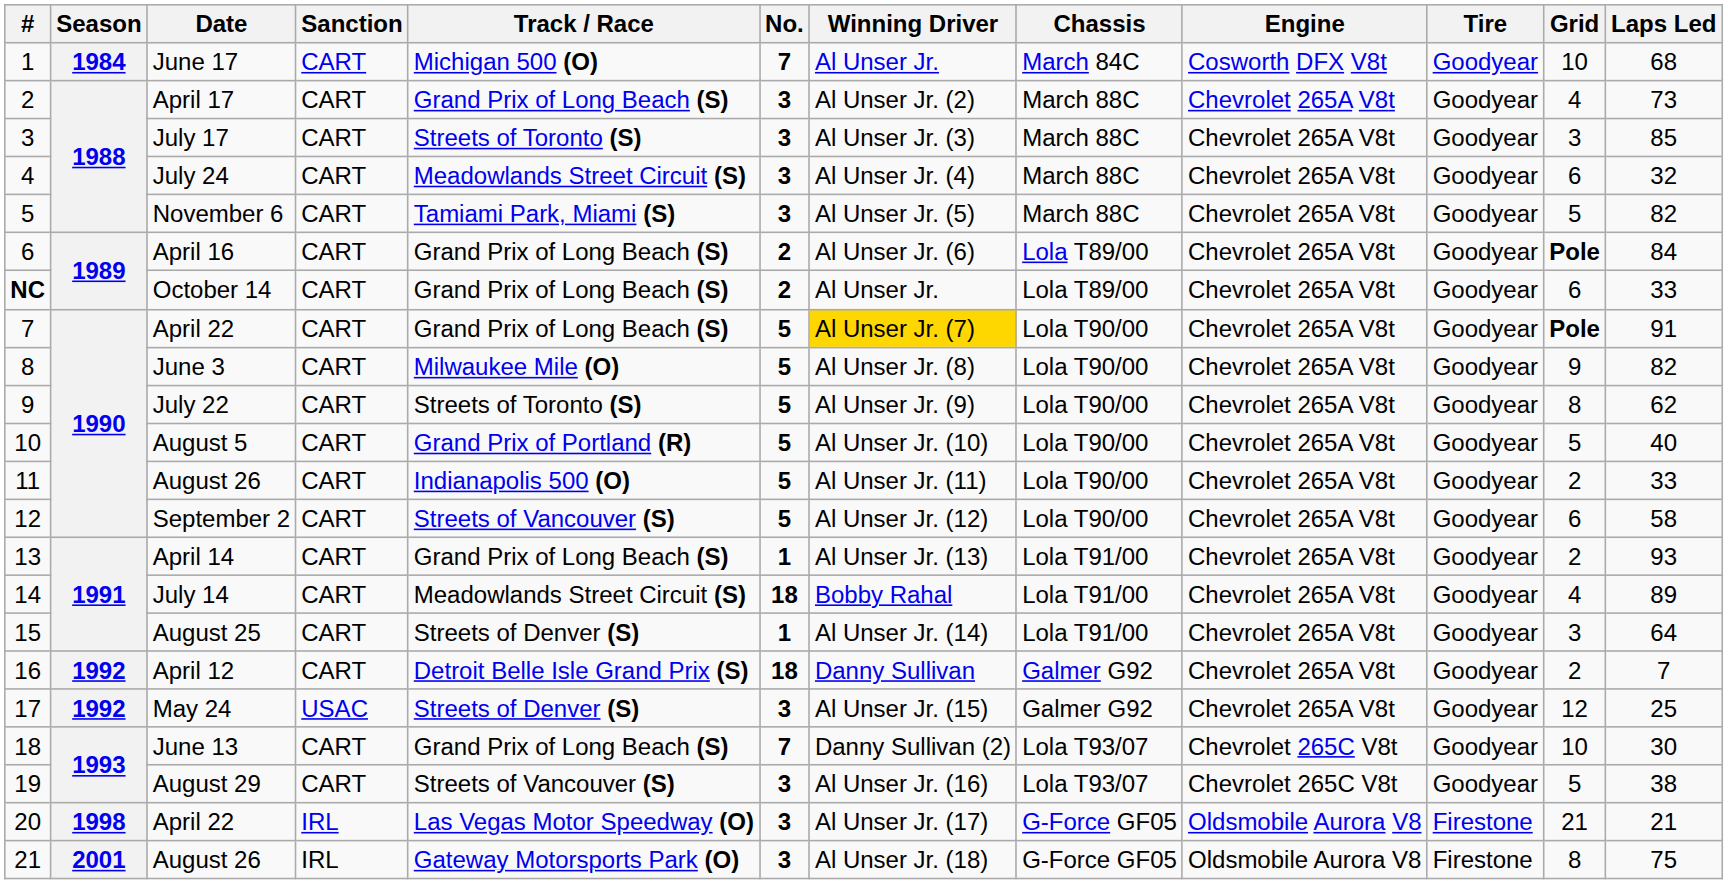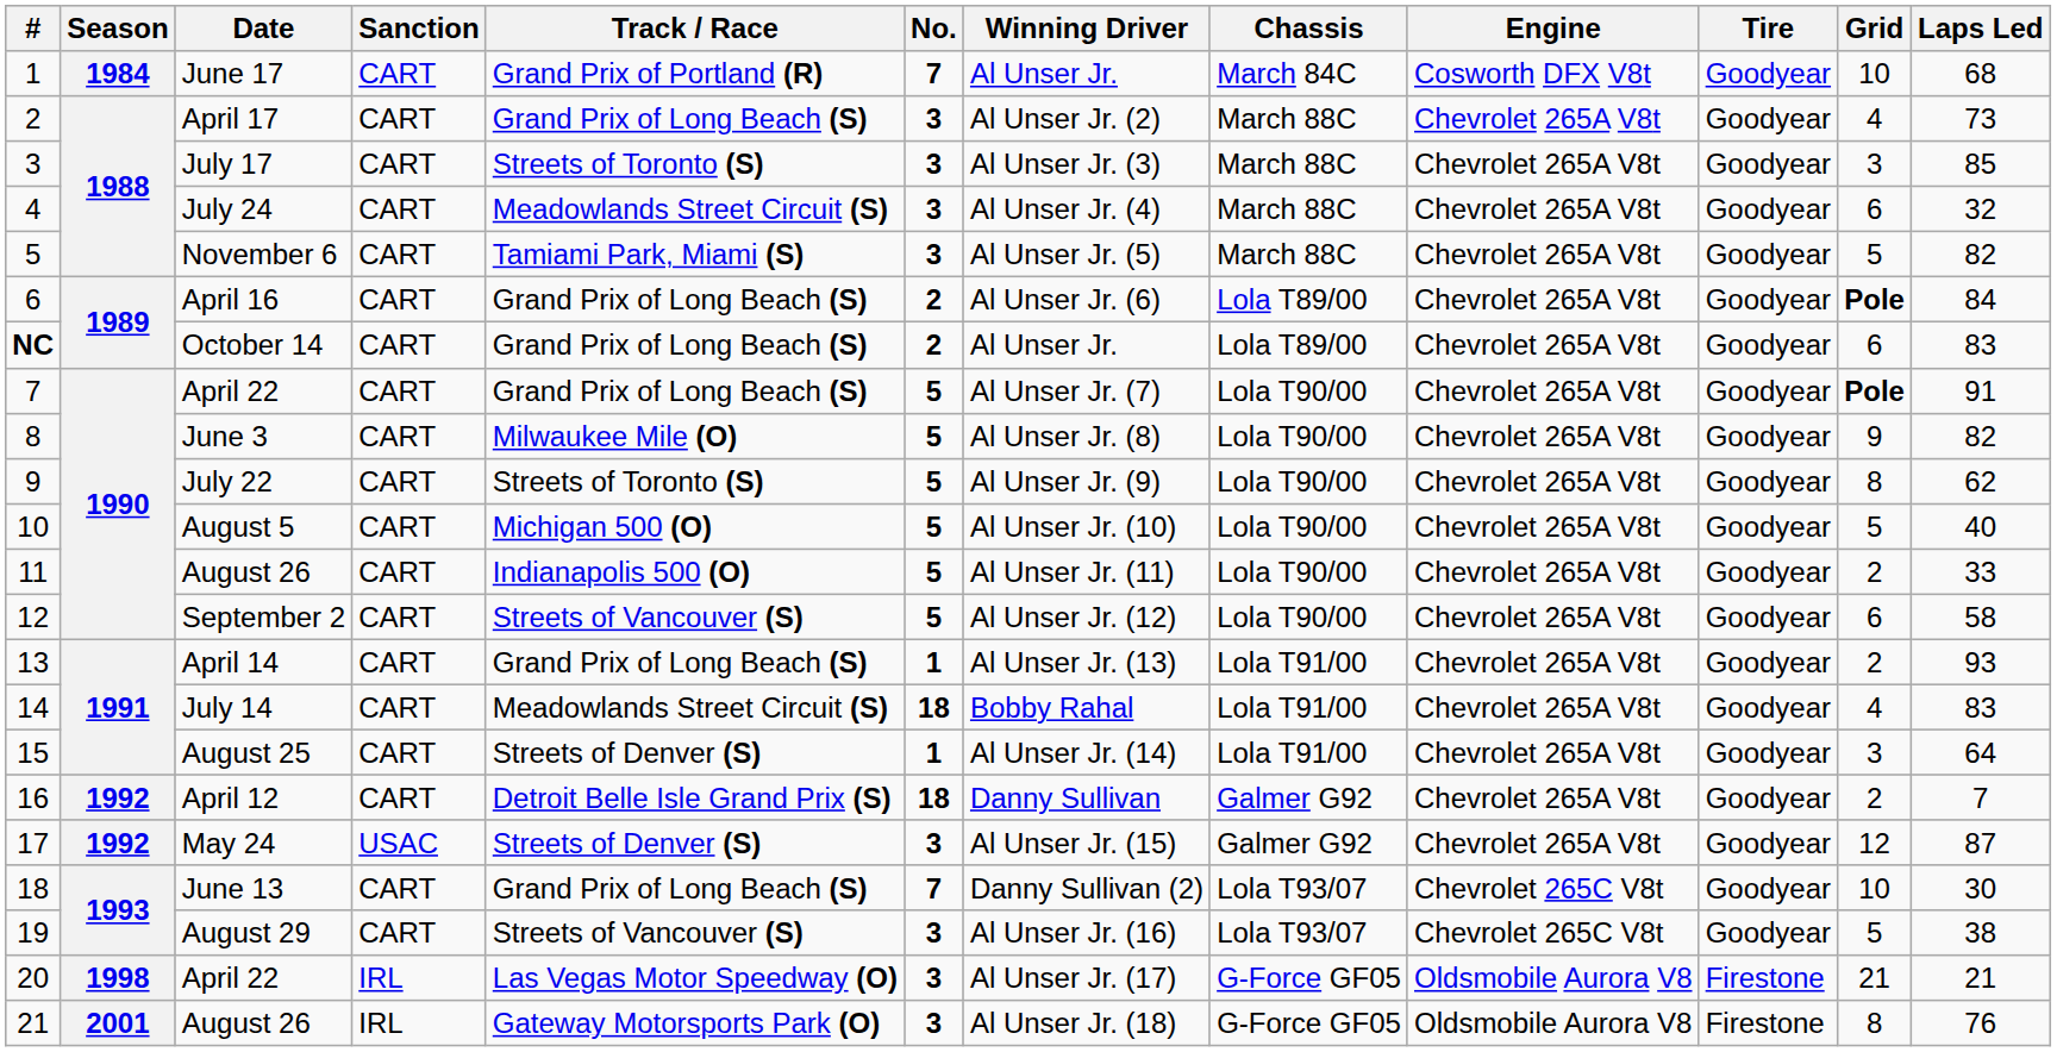 <table class="wikitable" style="font-size:95%;">
 <tr>
 <th>#</th>
 <th>Season</th>
 <th>Date</th>
 <th>Sanction</th>
 <th>Track / Race</th>
 <th>No.</th>
 <th>Winning Driver</th>
 <th>Chassis</th>
 <th>Engine</th>
 <th>Tire</th>
 <th>Grid</th>
 <th>Laps Led</th>
 </tr>
 <tr>
 <td align=center>1</td>
 <th><a href='#'>1984</a></th>
 <td>June 17</td>
 <td><a href='#'>CART</a></td>
-<td><a href='#'>Michigan 500</a> <strong>(O)</strong></td>
+<td><a href='#'>Grand Prix of Portland</a> <strong>(R)</strong></td>
 <td align=center><strong>7</strong></td>
 <td> <a href='#'>Al Unser Jr.</a></td>
 <td><a href='#'>March</a> 84C</td>
 <td><a href='#'>Cosworth</a> <a href='#'>DFX</a> <a href='#'>V8</a><a href='#'>t</a></td>
 <td><a href='#'>Goodyear</a></td>
 <td align=center>10</td>
 <td align=center>68</td>
 </tr>
 <tr>
 <td align=center>2</td>
 <th rowspan=4><a href='#'>1988</a></th>
 <td>April 17</td>
 <td>CART</td>
 <td><a href='#'>Grand Prix of Long Beach</a> <strong>(S)</strong></td>
 <td align=center><strong>3</strong></td>
 <td> Al Unser Jr. (2)</td>
 <td>March 88C</td>
 <td><a href='#'>Chevrolet</a> <a href='#'>265A</a> <a href='#'>V8</a><a href='#'>t</a></td>
 <td>Goodyear</td>
 <td align=center>4</td>
 <td align=center>73</td>
 </tr>
 <tr>
 <td align=center>3</td>
 <td>July 17</td>
 <td>CART</td>
 <td><a href='#'>Streets of Toronto</a> <strong>(S)</strong></td>
 <td align=center><strong>3</strong></td>
 <td> Al Unser Jr. (3)</td>
 <td>March 88C</td>
 <td>Chevrolet 265A V8t</td>
 <td>Goodyear</td>
 <td align=center>3</td>
 <td align=center>85</td>
 </tr>
 <tr>
 <td align=center>4</td>
 <td>July 24</td>
 <td>CART</td>
 <td><a href='#'>Meadowlands Street Circuit</a> <strong>(S)</strong></td>
 <td align=center><strong>3</strong></td>
 <td> Al Unser Jr. (4)</td>
 <td>March 88C</td>
 <td>Chevrolet 265A V8t</td>
 <td>Goodyear</td>
 <td align=center>6</td>
 <td align=center>32</td>
 </tr>
 <tr>
 <td align=center>5</td>
 <td>November 6</td>
 <td>CART</td>
 <td><a href='#'>Tamiami Park, Miami</a> <strong>(S)</strong></td>
 <td align=center><strong>3</strong></td>
 <td> Al Unser Jr. (5)</td>
 <td>March 88C</td>
 <td>Chevrolet 265A V8t</td>
 <td>Goodyear</td>
 <td align=center>5</td>
 <td align=center>82</td>
 </tr>
 <tr>
 <td align=center>6</td>
 <th rowspan=2><a href='#'>1989</a></th>
 <td>April 16</td>
 <td>CART</td>
 <td>Grand Prix of Long Beach <strong>(S)</strong></td>
 <td align=center><strong>2</strong></td>
 <td> Al Unser Jr. (6)</td>
 <td><a href='#'>Lola</a> T89/00</td>
 <td>Chevrolet 265A V8t</td>
 <td>Goodyear</td>
 <td align=center><strong>Pole</strong></td>
 <td align=center>84</td>
 </tr>
 <tr>
 <td align=center><strong>NC</strong></td>
 <td>October 14</td>
 <td>CART</td>
 <td>Grand Prix of Long Beach <strong>(S)</strong></td>
 <td align=center><strong>2</strong></td>
 <td> Al Unser Jr.</td>
 <td>Lola T89/00</td>
 <td>Chevrolet 265A V8t</td>
 <td>Goodyear</td>
 <td align=center>6</td>
-<td align=center>33</td>
+<td align=center>83</td>
 </tr>
 <tr>
 <td align=center>7</td>
 <th rowspan=6><a href='#'>1990</a></th>
 <td>April 22</td>
 <td>CART</td>
 <td>Grand Prix of Long Beach <strong>(S)</strong></td>
 <td align=center><strong>5</strong></td>
-<td style="background: gold;"> Al Unser Jr. (7)</td>
+<td> Al Unser Jr. (7)</td>
 <td>Lola T90/00</td>
 <td>Chevrolet 265A V8t</td>
 <td>Goodyear</td>
 <td align=center><strong>Pole</strong></td>
 <td align=center>91</td>
 </tr>
 <tr>
 <td align=center>8</td>
 <td>June 3</td>
 <td>CART</td>
 <td><a href='#'>Milwaukee Mile</a> <strong>(O)</strong></td>
 <td align=center><strong>5</strong></td>
 <td> Al Unser Jr. (8)</td>
 <td>Lola T90/00</td>
 <td>Chevrolet 265A V8t</td>
 <td>Goodyear</td>
 <td align=center>9</td>
 <td align=center>82</td>
 </tr>
 <tr>
 <td align=center>9</td>
 <td>July 22</td>
 <td>CART</td>
 <td>Streets of Toronto <strong>(S)</strong></td>
 <td align=center><strong>5</strong></td>
 <td> Al Unser Jr. (9)</td>
 <td>Lola T90/00</td>
 <td>Chevrolet 265A V8t</td>
 <td>Goodyear</td>
 <td align=center>8</td>
 <td align=center>62</td>
 </tr>
 <tr>
 <td align=center>10</td>
 <td>August 5</td>
 <td>CART</td>
-<td><a href='#'>Grand Prix of Portland</a> <strong>(R)</strong></td>
+<td><a href='#'>Michigan 500</a> <strong>(O)</strong></td>
 <td align=center><strong>5</strong></td>
 <td> Al Unser Jr. (10)</td>
 <td>Lola T90/00</td>
 <td>Chevrolet 265A V8t</td>
 <td>Goodyear</td>
 <td align=center>5</td>
 <td align=center>40</td>
 </tr>
 <tr>
 <td align=center>11</td>
 <td>August 26</td>
 <td>CART</td>
 <td><a href='#'>Indianapolis 500</a> <strong>(O)</strong></td>
 <td align=center><strong>5</strong></td>
 <td> Al Unser Jr. (11)</td>
 <td>Lola T90/00</td>
 <td>Chevrolet 265A V8t</td>
 <td>Goodyear</td>
 <td align=center>2</td>
 <td align=center>33</td>
 </tr>
 <tr>
 <td align=center>12</td>
 <td>September 2</td>
 <td>CART</td>
 <td><a href='#'>Streets of Vancouver</a> <strong>(S)</strong></td>
 <td align=center><strong>5</strong></td>
 <td> Al Unser Jr. (12)</td>
 <td>Lola T90/00</td>
 <td>Chevrolet 265A V8t</td>
 <td>Goodyear</td>
 <td align=center>6</td>
 <td align=center>58</td>
 </tr>
 <tr>
 <td align=center>13</td>
 <th rowspan=3><a href='#'>1991</a></th>
 <td>April 14</td>
 <td>CART</td>
 <td>Grand Prix of Long Beach <strong>(S)</strong></td>
 <td align=center><strong>1</strong></td>
 <td> Al Unser Jr. (13)</td>
 <td>Lola T91/00</td>
 <td>Chevrolet 265A V8t</td>
 <td>Goodyear</td>
 <td align=center>2</td>
 <td align=center>93</td>
 </tr>
 <tr>
 <td align=center>14</td>
 <td>July 14</td>
 <td>CART</td>
 <td>Meadowlands Street Circuit <strong>(S)</strong></td>
 <td align=center><strong>18</strong></td>
 <td> <a href='#'>Bobby Rahal</a></td>
 <td>Lola T91/00</td>
 <td>Chevrolet 265A V8t</td>
 <td>Goodyear</td>
 <td align=center>4</td>
-<td align=center>89</td>
+<td align=center>83</td>
 </tr>
 <tr>
 <td align=center>15</td>
 <td>August 25</td>
 <td>CART</td>
 <td>Streets of Denver <strong>(S)</strong></td>
 <td align=center><strong>1</strong></td>
 <td> Al Unser Jr. (14)</td>
 <td>Lola T91/00</td>
 <td>Chevrolet 265A V8t</td>
 <td>Goodyear</td>
 <td align=center>3</td>
 <td align=center>64</td>
 </tr>
 <tr>
 <td align=center>16</td>
 <th><a href='#'>1992</a></th>
 <td>April 12</td>
 <td>CART</td>
 <td><a href='#'>Detroit Belle Isle Grand Prix</a> <strong>(S)</strong></td>
 <td align=center><strong>18</strong></td>
 <td> <a href='#'>Danny Sullivan</a></td>
 <td><a href='#'>Galmer</a> G92</td>
 <td>Chevrolet 265A V8t</td>
 <td>Goodyear</td>
 <td align=center>2</td>
 <td align=center>7</td>
 </tr>
 <tr>
 <td align=center>17</td>
 <th><a href='#'>1992</a></th>
 <td>May 24</td>
 <td><a href='#'>USAC</a></td>
 <td><a href='#'>Streets of Denver</a> <strong>(S)</strong></td>
 <td align=center><strong>3</strong></td>
 <td> Al Unser Jr. (15)</td>
 <td>Galmer G92</td>
 <td>Chevrolet 265A V8t</td>
 <td>Goodyear</td>
 <td align=center>12</td>
-<td align=center>25</td>
+<td align=center>87</td>
 </tr>
 <tr>
 <td align=center>18</td>
 <th rowspan=2><a href='#'>1993</a></th>
 <td>June 13</td>
 <td>CART</td>
 <td>Grand Prix of Long Beach <strong>(S)</strong></td>
 <td align=center><strong>7</strong></td>
 <td> Danny Sullivan (2)</td>
 <td>Lola T93/07</td>
 <td>Chevrolet <a href='#'>265C</a> V8t</td>
 <td>Goodyear</td>
 <td align=center>10</td>
 <td align=center>30</td>
 </tr>
 <tr>
 <td align=center>19</td>
 <td>August 29</td>
 <td>CART</td>
 <td>Streets of Vancouver <strong>(S)</strong></td>
 <td align=center><strong>3</strong></td>
 <td> Al Unser Jr. (16)</td>
 <td>Lola T93/07</td>
 <td>Chevrolet 265C V8t</td>
 <td>Goodyear</td>
 <td align=center>5</td>
 <td align=center>38</td>
 </tr>
 <tr>
 <td align=center>20</td>
 <th><a href='#'>1998</a></th>
 <td>April 22</td>
 <td><a href='#'>IRL</a></td>
 <td><a href='#'>Las Vegas Motor Speedway</a> <strong>(O)</strong></td>
 <td align=center><strong>3</strong></td>
 <td> Al Unser Jr. (17)</td>
 <td><a href='#'>G-Force</a> GF05</td>
 <td><a href='#'>Oldsmobile</a> <a href='#'>Aurora</a> <a href='#'>V8</a></td>
 <td><a href='#'>Firestone</a></td>
 <td align=center>21</td>
 <td align=center>21</td>
 </tr>
 <tr>
 <td align=center>21</td>
 <th><a href='#'>2001</a></th>
 <td>August 26</td>
 <td>IRL</td>
 <td><a href='#'>Gateway Motorsports Park</a> <strong>(O)</strong></td>
 <td align=center><strong>3</strong></td>
 <td> Al Unser Jr. (18)</td>
 <td>G-Force GF05</td>
 <td>Oldsmobile Aurora V8</td>
 <td>Firestone</td>
 <td align=center>8</td>
-<td align=center>75</td>
+<td align=center>76</td>
 </tr>
 </table>
